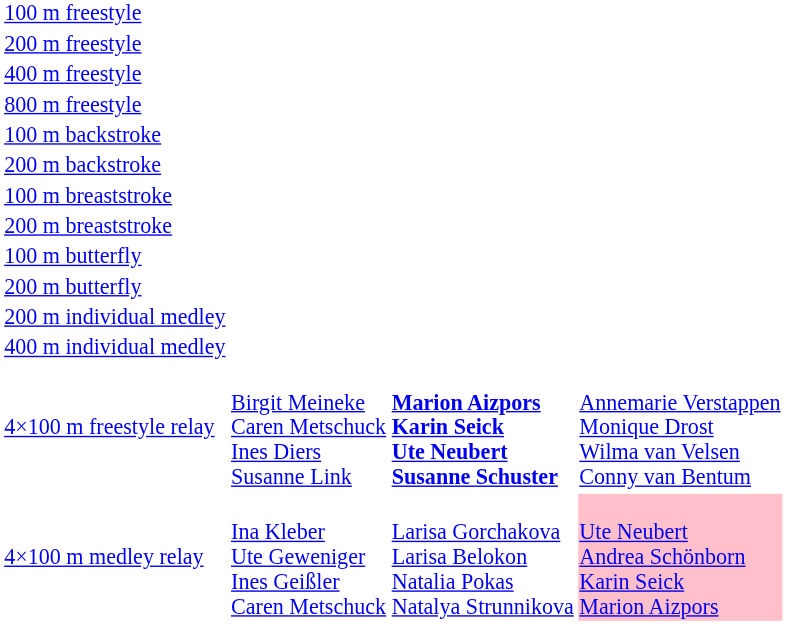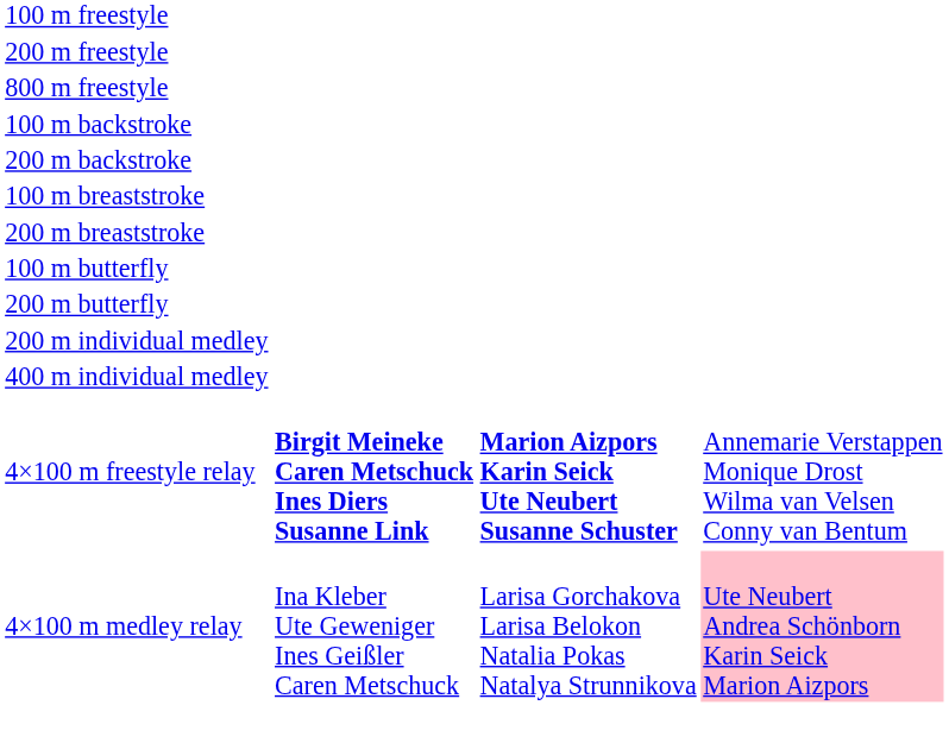 <table>
 <tr>
 <td><a href='#'>100 m freestyle</a></td>
 <td></td>
 <td></td>
 <td></td>
 </tr>
 <tr>
 <td><a href='#'>200 m freestyle</a></td>
-<td></td>
-<td></td>
-<td></td>
-</tr>
-<tr>
-<td><a href='#'>400 m freestyle</a></td>
 <td></td>
 <td></td>
 <td></td>
 </tr>
 <tr>
 <td><a href='#'>800 m freestyle</a></td>
 <td></td>
 <td></td>
 <td></td>
 </tr>
 <tr>
 <td><a href='#'>100 m backstroke</a></td>
 <td></td>
 <td></td>
 <td></td>
 </tr>
 <tr>
 <td><a href='#'>200 m backstroke</a></td>
 <td></td>
 <td></td>
 <td></td>
 </tr>
 <tr>
 <td><a href='#'>100 m breaststroke</a></td>
 <td></td>
 <td></td>
 <td></td>
 </tr>
 <tr>
 <td><a href='#'>200 m breaststroke</a></td>
 <td></td>
 <td></td>
 <td></td>
 </tr>
 <tr>
 <td><a href='#'>100 m butterfly</a></td>
 <td></td>
 <td></td>
 <td></td>
 </tr>
 <tr>
 <td><a href='#'>200 m butterfly</a></td>
 <td></td>
 <td></td>
 <td></td>
 </tr>
 <tr>
 <td><a href='#'>200 m individual medley</a></td>
 <td></td>
 <td></td>
 <td></td>
 </tr>
 <tr>
 <td><a href='#'>400 m individual medley</a></td>
 <td></td>
 <td></td>
 <td></td>
 </tr>
 <tr>
 <td><a href='#'>4×100 m freestyle relay</a></td>
-<td><br><a href='#'>Birgit Meineke</a><br><a href='#'>Caren Metschuck</a><br><a href='#'>Ines Diers</a><br><a href='#'>Susanne Link</a></td>
+<td><strong><br><a href='#'>Birgit Meineke</a><br><a href='#'>Caren Metschuck</a><br><a href='#'>Ines Diers</a><br><a href='#'>Susanne Link</a></strong></td>
 <td><strong><br><a href='#'>Marion Aizpors</a><br><a href='#'>Karin Seick</a><br><a href='#'>Ute Neubert</a><br><a href='#'>Susanne Schuster</a></strong></td>
 <td><br><a href='#'>Annemarie Verstappen</a><br><a href='#'>Monique Drost</a><br><a href='#'>Wilma van Velsen</a><br><a href='#'>Conny van Bentum</a></td>
 </tr>
 <tr>
 <td><a href='#'>4×100 m medley relay</a></td>
 <td><br><a href='#'>Ina Kleber</a><br><a href='#'>Ute Geweniger</a><br><a href='#'>Ines Geißler</a><br><a href='#'>Caren Metschuck</a></td>
 <td><br><a href='#'>Larisa Gorchakova</a><br><a href='#'>Larisa Belokon</a><br><a href='#'>Natalia Pokas</a><br><a href='#'>Natalya Strunnikova</a></td>
 <td style="background: pink;"><br><a href='#'>Ute Neubert</a><br><a href='#'>Andrea Schönborn</a><br><a href='#'>Karin Seick</a><br><a href='#'>Marion Aizpors</a></td>
 </tr>
 </table>
